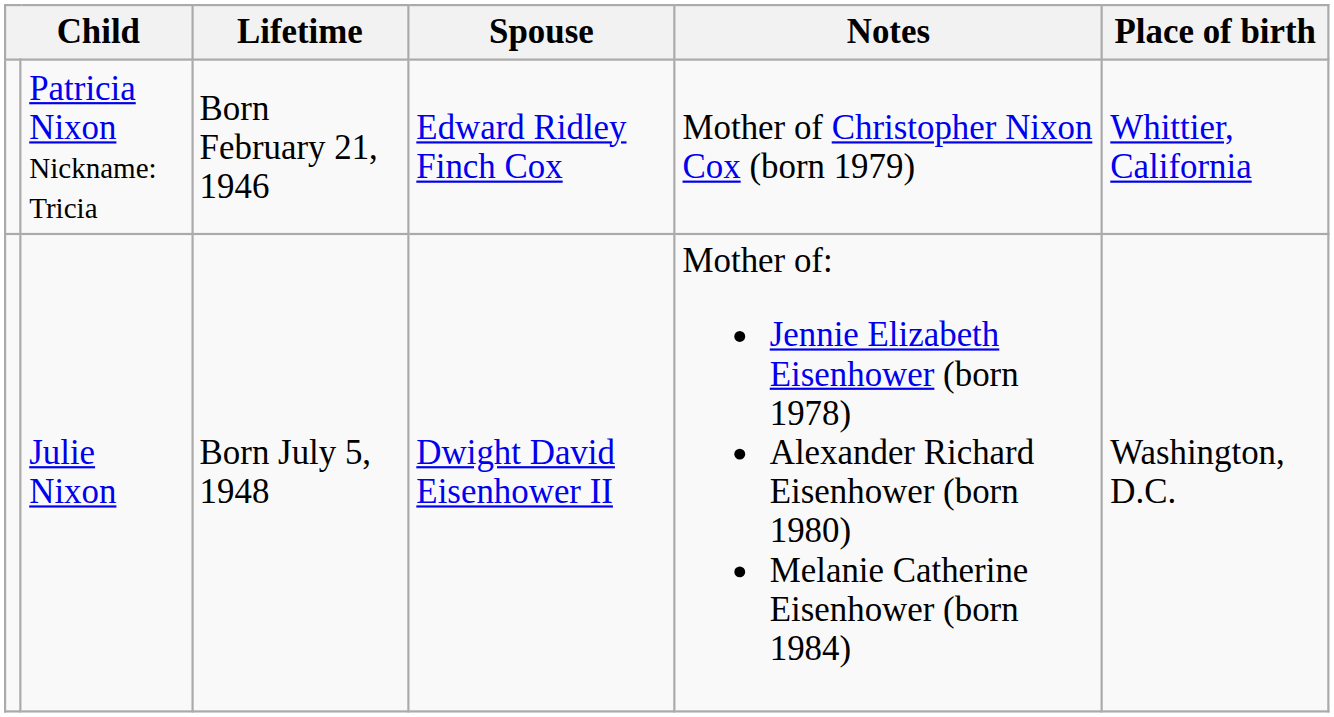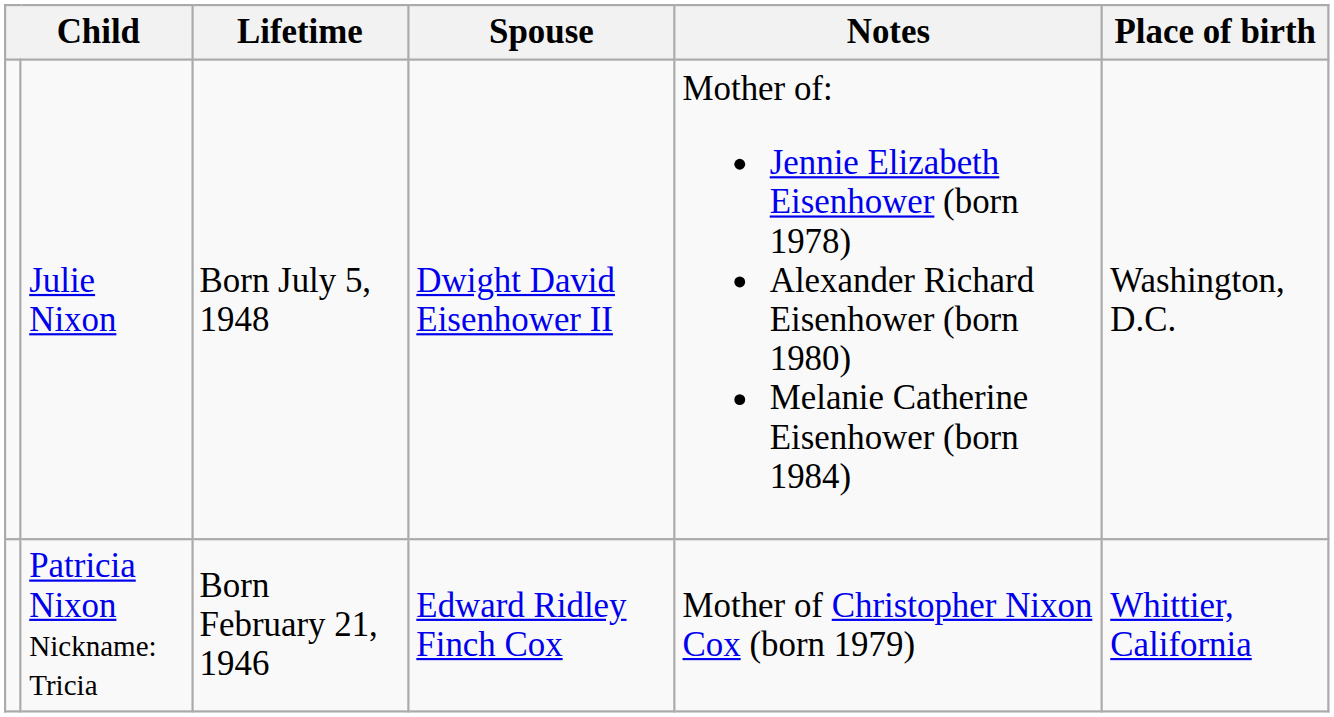 <table class="wikitable">
 <tr>
 <th colspan="2">Child</th>
 <th>Lifetime</th>
 <th>Spouse</th>
 <th>Notes</th>
 <th>Place of birth</th>
 </tr>
 <tr>
 <td></td>
+<td><a href='#'>Julie Nixon</a></td>
+<td>Born July 5, 1948</td>
+<td><a href='#'>Dwight David Eisenhower II</a><br></td>
+<td>Mother of:<br><ul><li><a href='#'>Jennie Elizabeth Eisenhower</a> (born 1978)</li><li>Alexander Richard Eisenhower (born 1980)</li><li>Melanie Catherine Eisenhower (born 1984)</li></ul></td>
+<td>Washington, D.C.</td>
+</tr>
+<tr>
+<td></td>
 <td><a href='#'>Patricia Nixon</a><br><small>Nickname: Tricia</small></td>
 <td>Born February 21, 1946</td>
 <td><a href='#'>Edward Ridley Finch Cox</a></td>
 <td>Mother of <a href='#'>Christopher Nixon Cox</a> (born 1979)</td>
 <td><a href='#'>Whittier, California</a></td>
 </tr>
-<tr>
-<td></td>
-<td><a href='#'>Julie Nixon</a></td>
-<td>Born July 5, 1948</td>
-<td><a href='#'>Dwight David Eisenhower II</a><br></td>
-<td>Mother of:<br><ul><li><a href='#'>Jennie Elizabeth Eisenhower</a> (born 1978)</li><li>Alexander Richard Eisenhower (born 1980)</li><li>Melanie Catherine Eisenhower (born 1984)</li></ul></td>
-<td>Washington, D.C.</td>
-</tr>
 </table>
